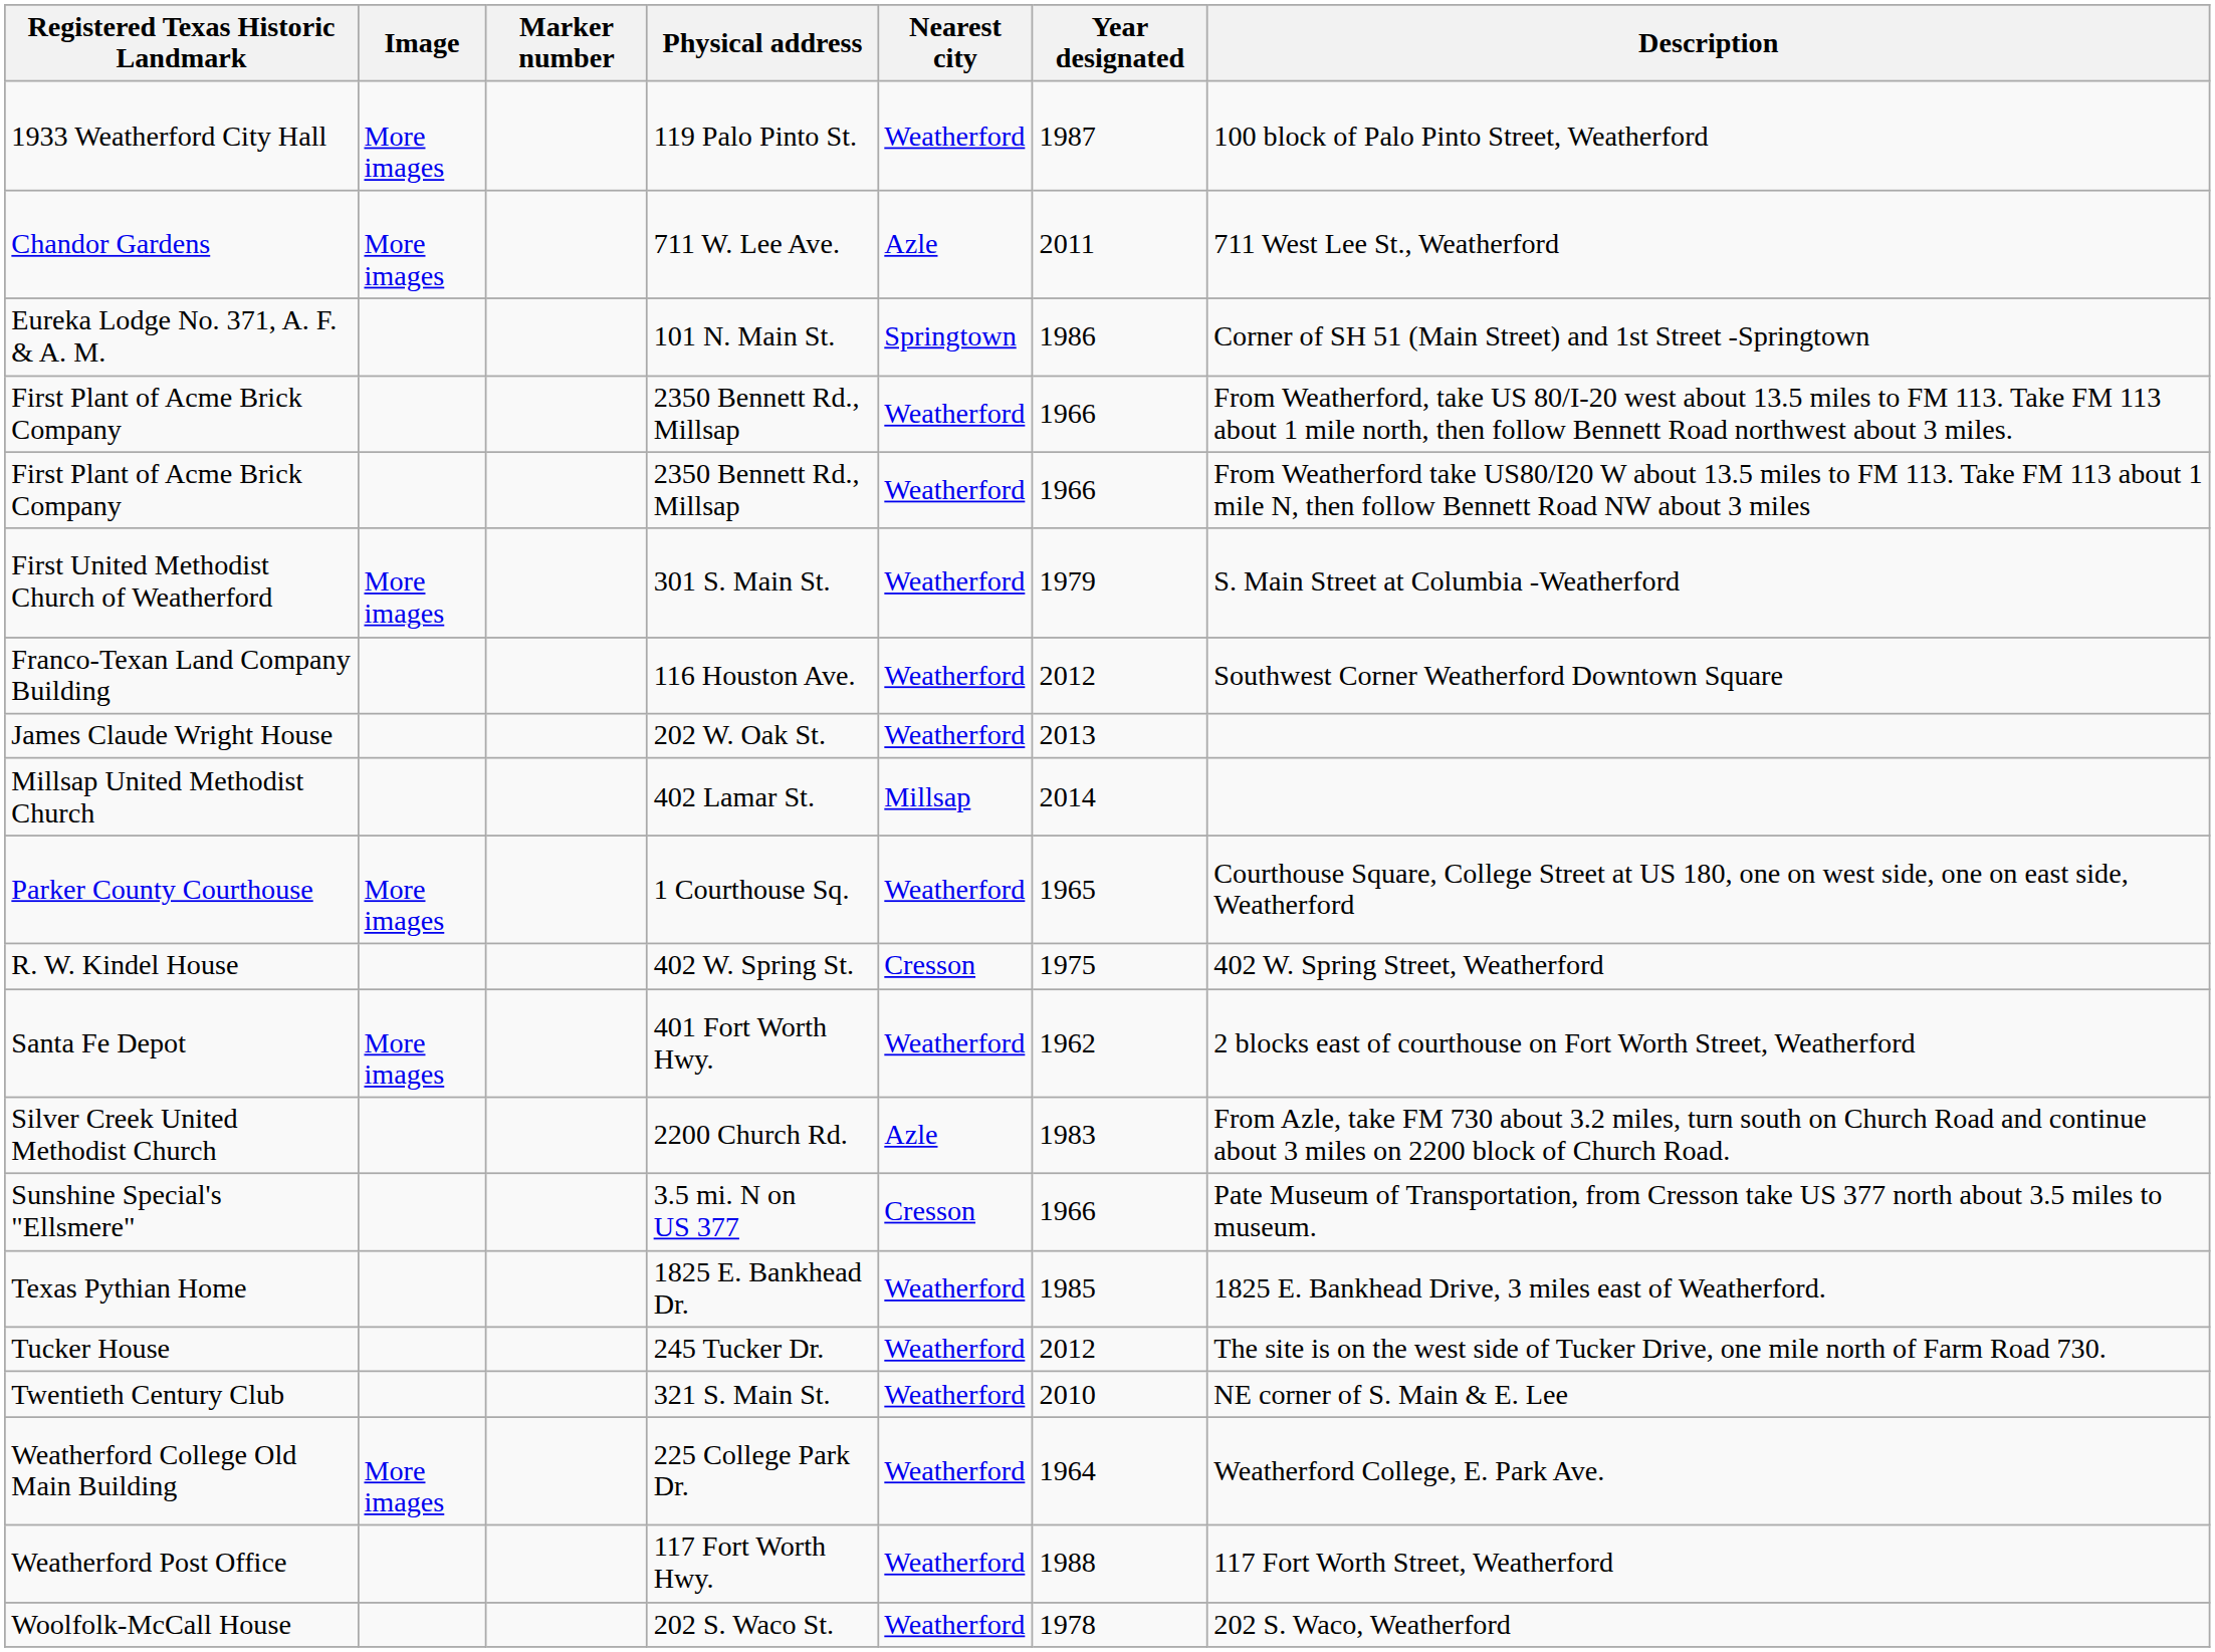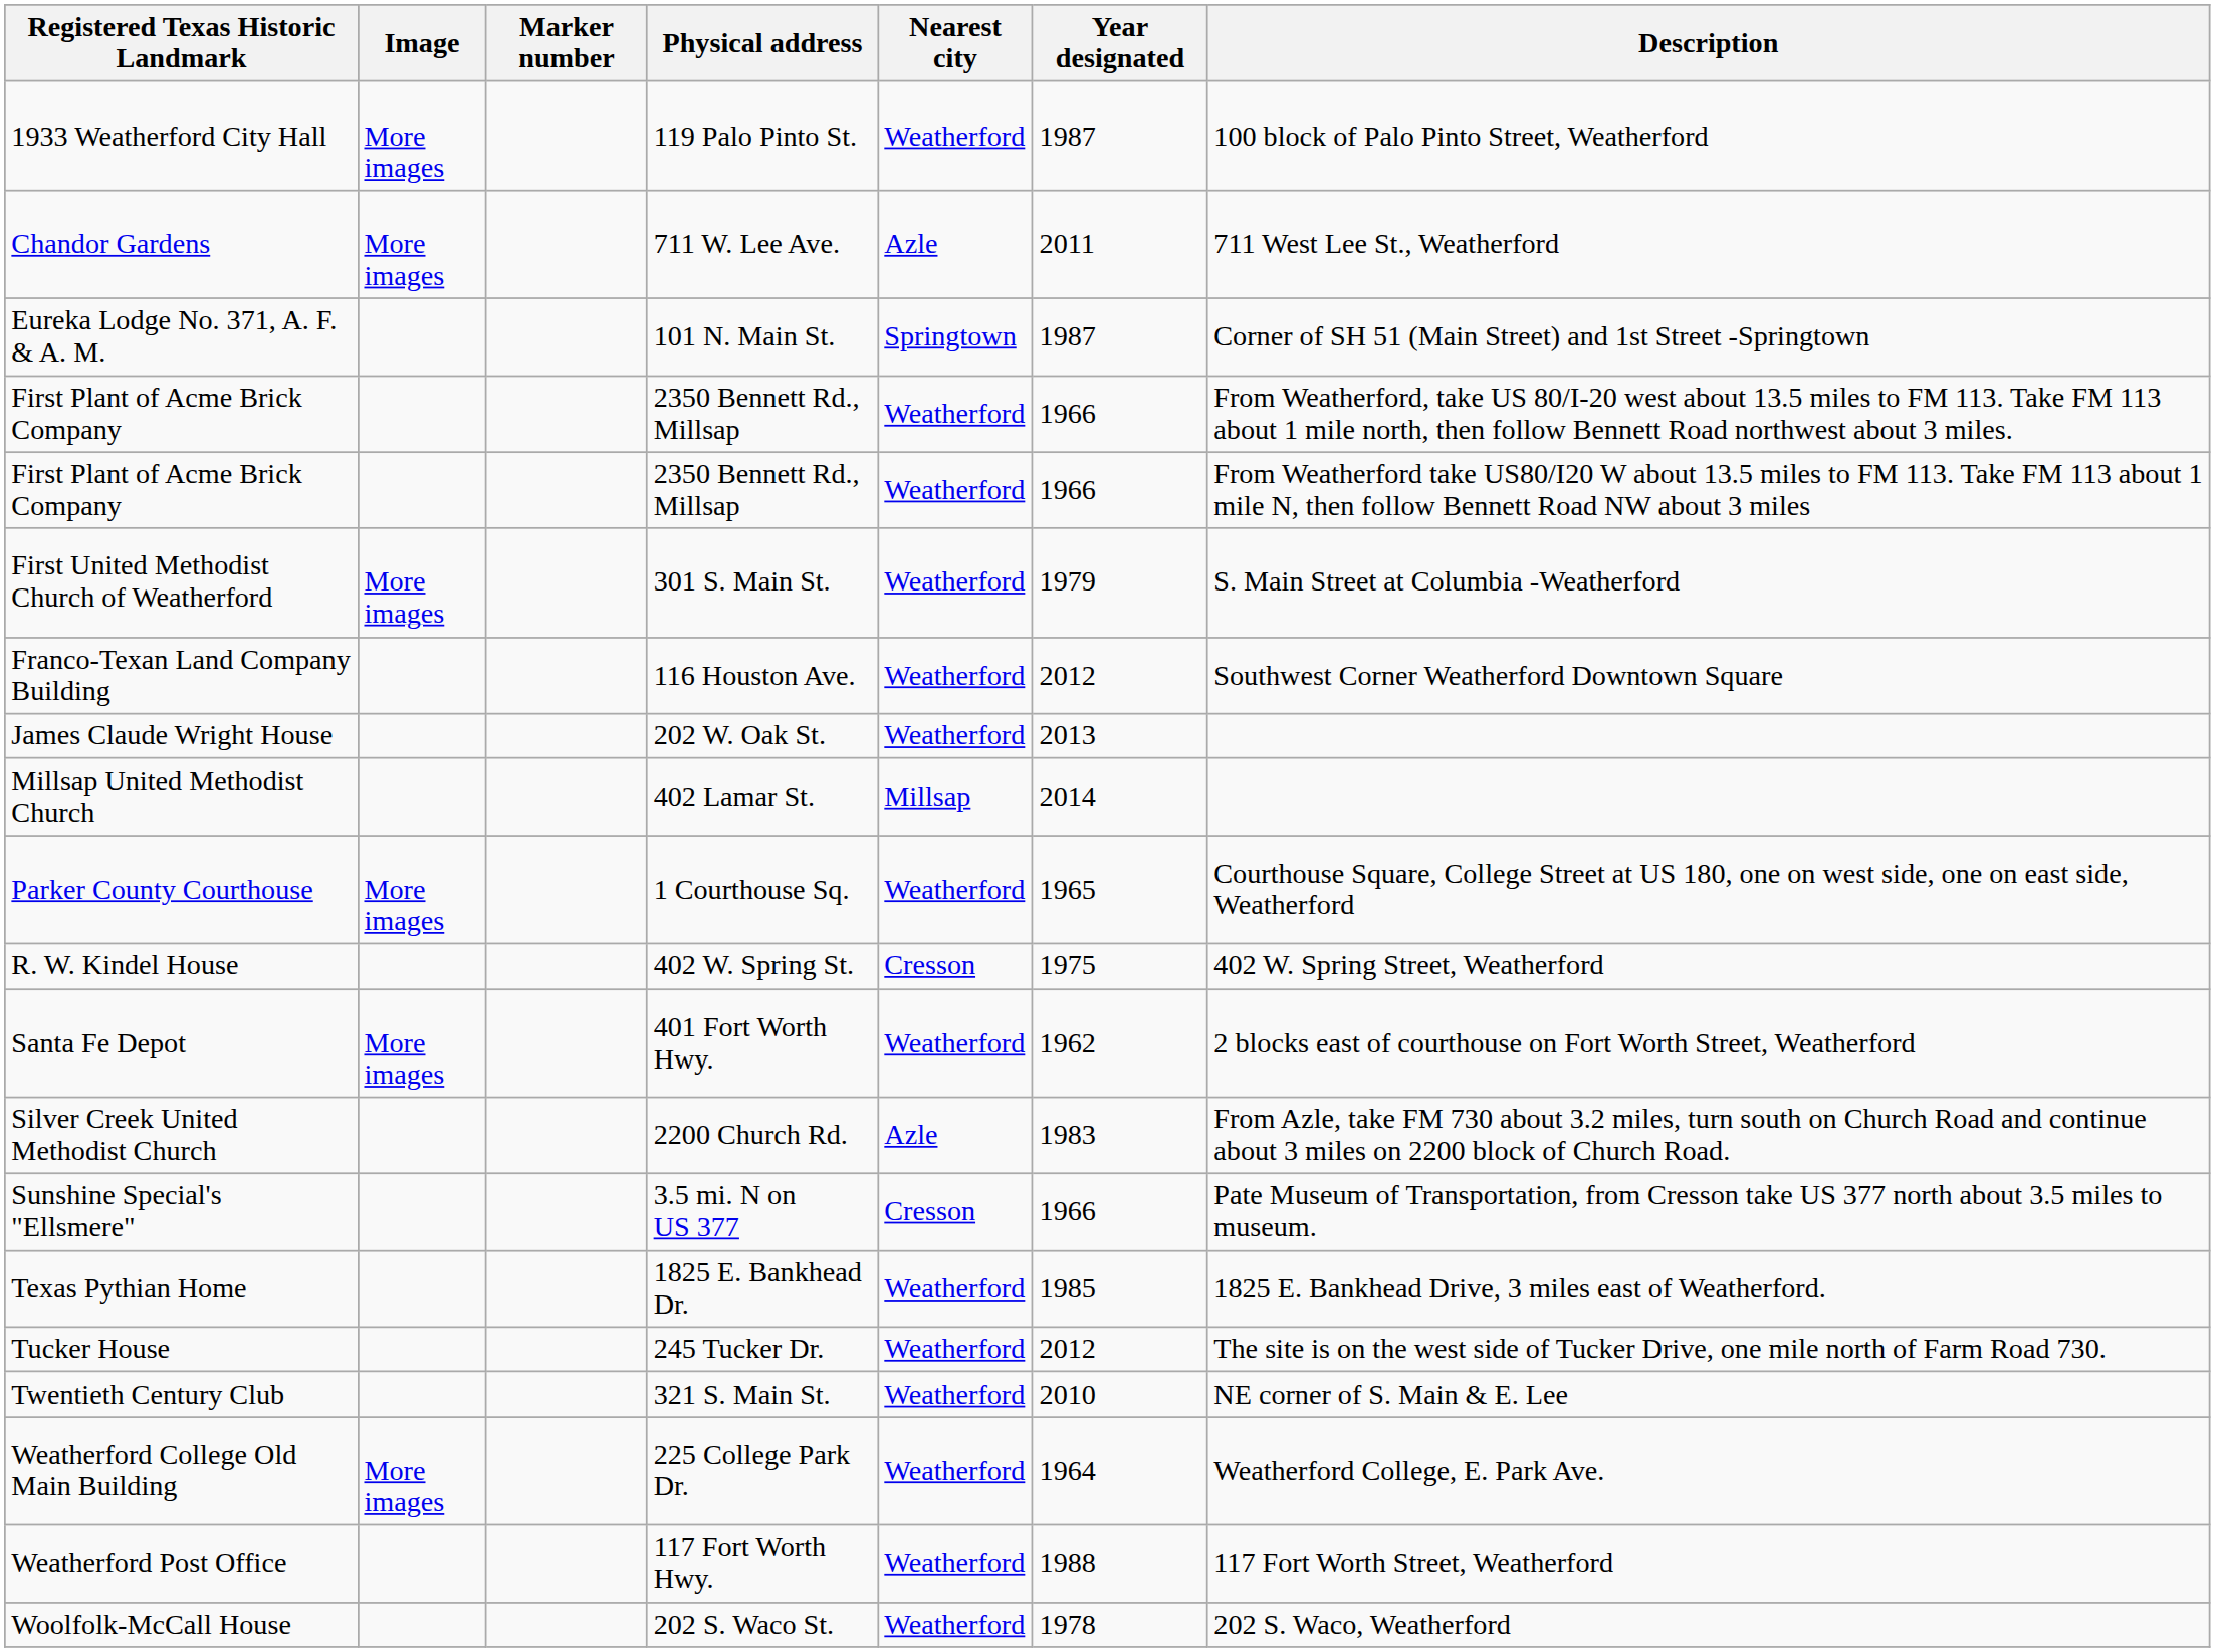 <table class="wikitable sortable">
 <tr>
 <th>Registered Texas Historic Landmark</th>
 <th>Image</th>
 <th>Marker number</th>
 <th>Physical address</th>
 <th>Nearest city</th>
 <th>Year designated</th>
 <th>Description</th>
 </tr>
 <tr>
 <td>1933 Weatherford City Hall</td>
 <td><br> <a href='#'>More images</a></td>
 <td></td>
 <td>119 Palo Pinto St.<br></td>
 <td><a href='#'>Weatherford</a></td>
 <td>1987</td>
 <td>100 block of Palo Pinto Street, Weatherford</td>
 </tr>
 <tr>
 <td><a href='#'>Chandor Gardens</a></td>
 <td><br> <a href='#'>More images</a></td>
 <td></td>
 <td>711 W. Lee Ave.<br></td>
 <td><a href='#'>Azle</a></td>
 <td>2011</td>
 <td>711 West Lee St., Weatherford</td>
 </tr>
 <tr>
 <td>Eureka Lodge No. 371, A. F. & A. M.</td>
 <td></td>
 <td></td>
 <td>101 N. Main St.<br></td>
 <td><a href='#'>Springtown</a></td>
-<td>1986</td>
+<td>1987</td>
 <td>Corner of SH 51 (Main Street) and 1st Street -Springtown</td>
 </tr>
 <tr>
 <td>First Plant of Acme Brick Company</td>
 <td></td>
 <td></td>
 <td>2350 Bennett Rd., Millsap<br></td>
 <td><a href='#'>Weatherford</a></td>
 <td>1966</td>
 <td>From Weatherford, take US 80/I-20 west about 13.5 miles to FM 113. Take FM 113 about 1 mile north, then follow Bennett Road northwest about 3 miles.</td>
 </tr>
 <tr>
 <td>First Plant of Acme Brick Company</td>
 <td></td>
 <td></td>
 <td>2350 Bennett Rd., Millsap<br></td>
 <td><a href='#'>Weatherford</a></td>
 <td>1966</td>
 <td>From Weatherford take US80/I20 W about 13.5 miles to FM 113. Take FM 113 about 1 mile N, then follow Bennett Road NW about 3 miles</td>
 </tr>
 <tr>
 <td>First United Methodist Church of Weatherford</td>
 <td><br> <a href='#'>More images</a></td>
 <td></td>
 <td>301 S. Main St.<br></td>
 <td><a href='#'>Weatherford</a></td>
 <td>1979</td>
 <td>S. Main Street at Columbia -Weatherford</td>
 </tr>
 <tr>
 <td>Franco-Texan Land Company Building</td>
 <td></td>
 <td></td>
 <td>116 Houston Ave.<br></td>
 <td><a href='#'>Weatherford</a></td>
 <td>2012</td>
 <td>Southwest Corner Weatherford Downtown Square</td>
 </tr>
 <tr>
 <td>James Claude Wright House</td>
 <td></td>
 <td></td>
 <td>202 W. Oak St.<br></td>
 <td><a href='#'>Weatherford</a></td>
 <td>2013</td>
 <td></td>
 </tr>
 <tr>
 <td>Millsap United Methodist Church</td>
 <td></td>
 <td></td>
 <td>402 Lamar St.<br></td>
 <td><a href='#'>Millsap</a></td>
 <td>2014</td>
 <td></td>
 </tr>
 <tr>
 <td><a href='#'>Parker County Courthouse</a></td>
 <td><br> <a href='#'>More images</a></td>
 <td></td>
 <td>1 Courthouse Sq.<br></td>
 <td><a href='#'>Weatherford</a></td>
 <td>1965</td>
 <td>Courthouse Square, College Street at US 180, one on west side, one on east side, Weatherford</td>
 </tr>
 <tr>
 <td>R. W. Kindel House</td>
 <td></td>
 <td></td>
 <td>402 W. Spring St.<br></td>
 <td><a href='#'>Cresson</a></td>
 <td>1975</td>
 <td>402 W. Spring Street, Weatherford</td>
 </tr>
 <tr>
 <td>Santa Fe Depot</td>
 <td><br> <a href='#'>More images</a></td>
 <td></td>
 <td>401 Fort Worth Hwy.<br></td>
 <td><a href='#'>Weatherford</a></td>
 <td>1962</td>
 <td>2 blocks east of courthouse on Fort Worth Street, Weatherford</td>
 </tr>
 <tr>
 <td>Silver Creek United Methodist Church</td>
 <td></td>
 <td></td>
 <td>2200 Church Rd.<br></td>
 <td><a href='#'>Azle</a></td>
 <td>1983</td>
 <td>From Azle, take FM 730 about 3.2 miles, turn south on Church Road and continue about 3 miles on 2200 block of Church Road.</td>
 </tr>
 <tr>
 <td>Sunshine Special's "Ellsmere"</td>
 <td></td>
 <td></td>
 <td>3.5 mi. N on <a href='#'>US 377</a><br></td>
 <td><a href='#'>Cresson</a></td>
 <td>1966</td>
 <td>Pate Museum of Transportation, from Cresson take US 377 north about 3.5 miles to museum.</td>
 </tr>
 <tr>
 <td>Texas Pythian Home</td>
 <td></td>
 <td></td>
 <td>1825 E. Bankhead Dr.<br></td>
 <td><a href='#'>Weatherford</a></td>
 <td>1985</td>
 <td>1825 E. Bankhead Drive, 3 miles east of Weatherford.</td>
 </tr>
 <tr>
 <td>Tucker House</td>
 <td></td>
 <td></td>
 <td>245 Tucker Dr.<br></td>
 <td><a href='#'>Weatherford</a></td>
 <td>2012</td>
 <td>The site is on the west side of Tucker Drive, one mile north of Farm Road 730.</td>
 </tr>
 <tr>
 <td>Twentieth Century Club</td>
 <td></td>
 <td></td>
 <td>321 S. Main St.<br></td>
 <td><a href='#'>Weatherford</a></td>
 <td>2010</td>
 <td>NE corner of S. Main & E. Lee</td>
 </tr>
 <tr>
 <td>Weatherford College Old Main Building</td>
 <td><br> <a href='#'>More images</a></td>
 <td></td>
 <td>225 College Park Dr.<br></td>
 <td><a href='#'>Weatherford</a></td>
 <td>1964</td>
 <td>Weatherford College, E. Park Ave.</td>
 </tr>
 <tr>
 <td>Weatherford Post Office</td>
 <td></td>
 <td></td>
 <td>117 Fort Worth Hwy.<br></td>
 <td><a href='#'>Weatherford</a></td>
 <td>1988</td>
 <td>117 Fort Worth Street, Weatherford</td>
 </tr>
 <tr>
 <td>Woolfolk-McCall House</td>
 <td></td>
 <td></td>
 <td>202 S. Waco St.<br></td>
 <td><a href='#'>Weatherford</a></td>
 <td>1978</td>
 <td>202 S. Waco, Weatherford</td>
 </tr>
 </table>
